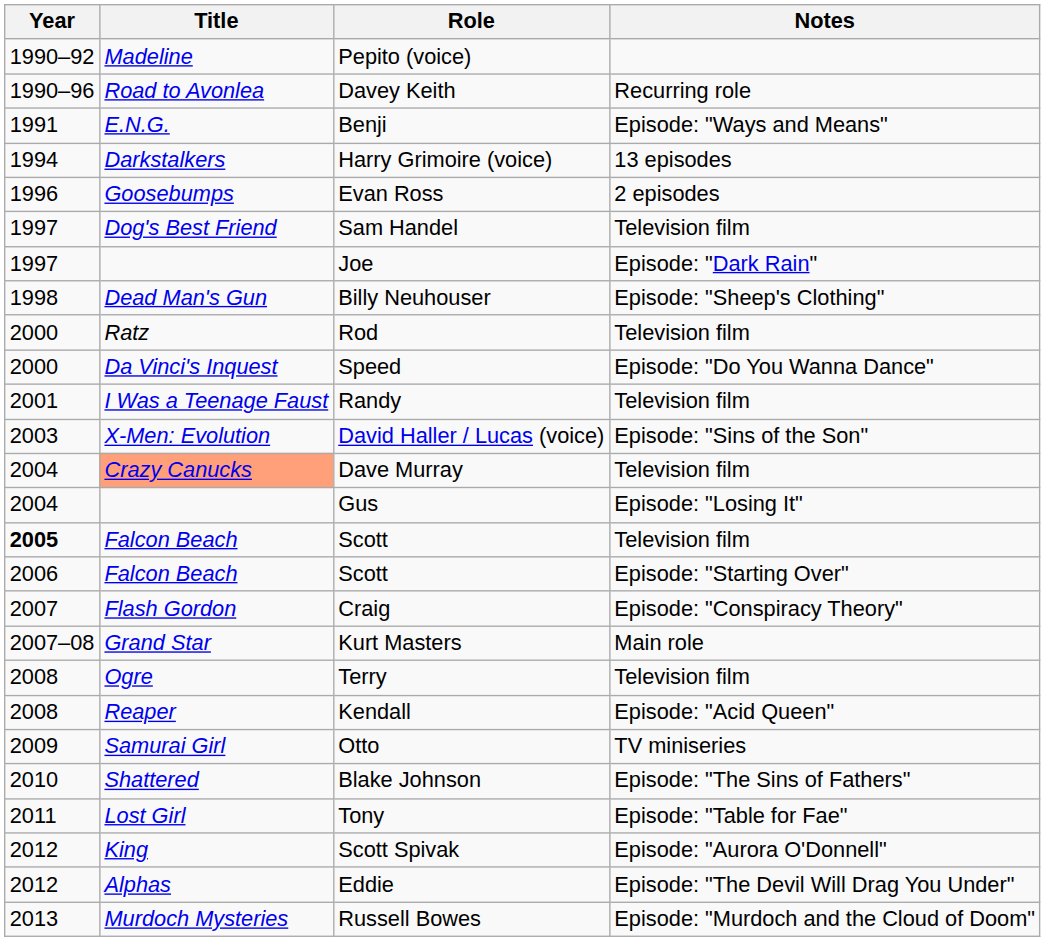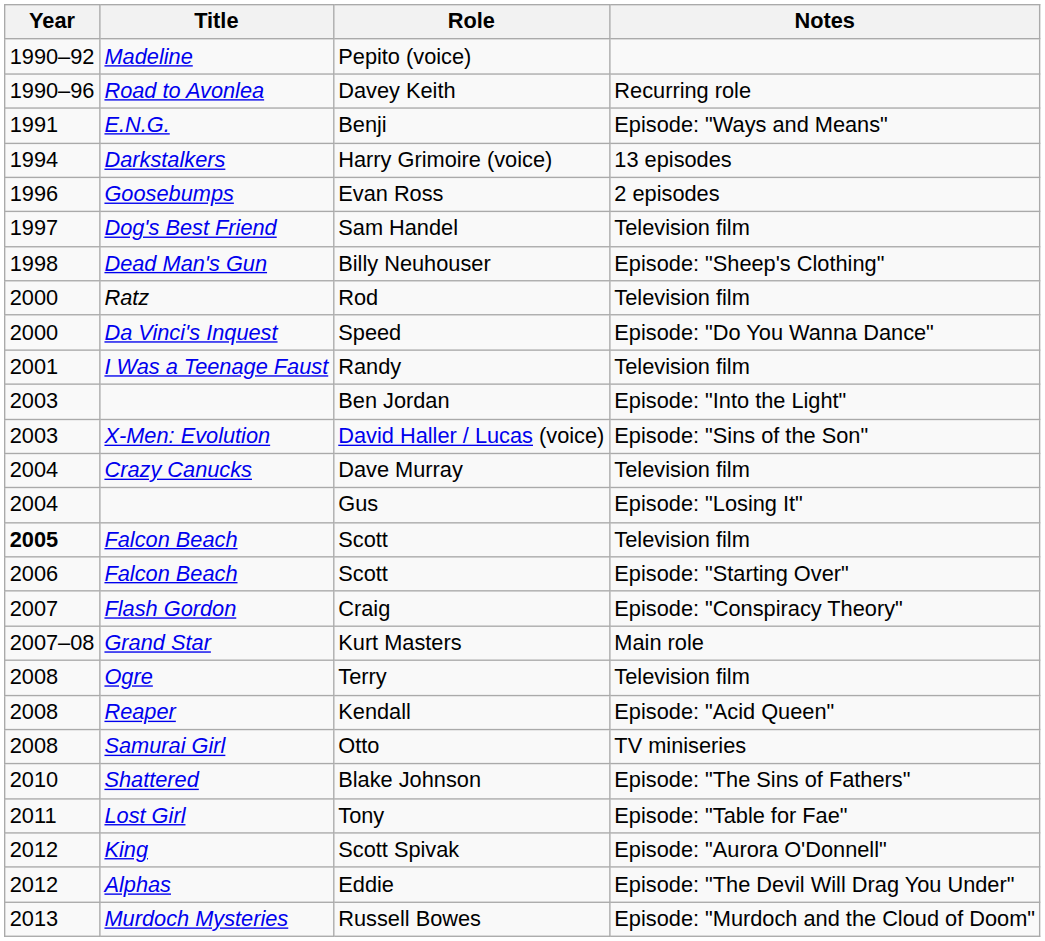 <table class="wikitable sortable">
 <tr>
 <th>Year</th>
 <th>Title</th>
 <th>Role</th>
 <th class="unsortable">Notes</th>
 </tr>
 <tr>
 <td>1990–92</td>
 <td><em><a href='#'>Madeline</a></em></td>
 <td>Pepito (voice)</td>
 <td></td>
 </tr>
 <tr>
 <td>1990–96</td>
 <td><em><a href='#'>Road to Avonlea</a></em></td>
 <td>Davey Keith</td>
 <td>Recurring role</td>
 </tr>
 <tr>
 <td>1991</td>
 <td><em><a href='#'>E.N.G.</a></em></td>
 <td>Benji</td>
 <td>Episode: "Ways and Means"</td>
 </tr>
 <tr>
 <td>1994</td>
 <td><em><a href='#'>Darkstalkers</a></em></td>
 <td>Harry Grimoire (voice)</td>
 <td>13 episodes</td>
 </tr>
 <tr>
 <td>1996</td>
 <td><em><a href='#'>Goosebumps</a></em></td>
 <td>Evan Ross</td>
 <td>2 episodes</td>
 </tr>
 <tr>
 <td>1997</td>
 <td><em><a href='#'>Dog's Best Friend</a></em></td>
 <td>Sam Handel</td>
 <td>Television film</td>
 </tr>
 <tr>
-<td>1997</td>
-<td><em></em></td>
-<td>Joe</td>
-<td>Episode: "<a href='#'>Dark Rain</a>"</td>
-</tr>
-<tr>
 <td>1998</td>
 <td><em><a href='#'>Dead Man's Gun</a></em></td>
 <td>Billy Neuhouser</td>
 <td>Episode: "Sheep's Clothing"</td>
 </tr>
 <tr>
 <td>2000</td>
 <td><em>Ratz</em></td>
 <td>Rod</td>
 <td>Television film</td>
 </tr>
 <tr>
 <td>2000</td>
 <td><em><a href='#'>Da Vinci's Inquest</a></em></td>
 <td>Speed</td>
 <td>Episode: "Do You Wanna Dance"</td>
 </tr>
 <tr>
 <td>2001</td>
 <td><em><a href='#'>I Was a Teenage Faust</a></em></td>
 <td>Randy</td>
 <td>Television film</td>
 </tr>
 <tr>
 <td>2003</td>
+<td><em></em></td>
+<td>Ben Jordan</td>
+<td>Episode: "Into the Light"</td>
+</tr>
+<tr>
+<td>2003</td>
 <td><em><a href='#'>X-Men: Evolution</a></em></td>
 <td><a href='#'>David Haller / Lucas</a> (voice)</td>
 <td>Episode: "Sins of the Son"</td>
 </tr>
 <tr>
 <td>2004</td>
-<td style="background: lightsalmon;"><em><a href='#'>Crazy Canucks</a></em></td>
+<td><em><a href='#'>Crazy Canucks</a></em></td>
 <td>Dave Murray</td>
 <td>Television film</td>
 </tr>
 <tr>
 <td>2004</td>
 <td><em></em></td>
 <td>Gus</td>
 <td>Episode: "Losing It"</td>
 </tr>
 <tr>
 <td><strong>2005</strong></td>
 <td><em><a href='#'>Falcon Beach</a></em></td>
 <td>Scott</td>
 <td>Television film</td>
 </tr>
 <tr>
 <td>2006</td>
 <td><em><a href='#'>Falcon Beach</a></em></td>
 <td>Scott</td>
 <td>Episode: "Starting Over"</td>
 </tr>
 <tr>
 <td>2007</td>
 <td><em><a href='#'>Flash Gordon</a></em></td>
 <td>Craig</td>
 <td>Episode: "Conspiracy Theory"</td>
 </tr>
 <tr>
 <td>2007–08</td>
 <td><em><a href='#'>Grand Star</a></em></td>
 <td>Kurt Masters</td>
 <td>Main role</td>
 </tr>
 <tr>
 <td>2008</td>
 <td><em><a href='#'>Ogre</a></em></td>
 <td>Terry</td>
 <td>Television film</td>
 </tr>
 <tr>
 <td>2008</td>
 <td><em><a href='#'>Reaper</a></em></td>
 <td>Kendall</td>
 <td>Episode: "Acid Queen"</td>
 </tr>
 <tr>
-<td>2009</td>
+<td>2008</td>
 <td><em><a href='#'>Samurai Girl</a></em></td>
 <td>Otto</td>
 <td>TV miniseries</td>
 </tr>
 <tr>
 <td>2010</td>
 <td><em><a href='#'>Shattered</a></em></td>
 <td>Blake Johnson</td>
 <td>Episode: "The Sins of Fathers"</td>
 </tr>
 <tr>
 <td>2011</td>
 <td><em><a href='#'>Lost Girl</a></em></td>
 <td>Tony</td>
 <td>Episode: "Table for Fae"</td>
 </tr>
 <tr>
 <td>2012</td>
 <td><em><a href='#'>King</a></em></td>
 <td>Scott Spivak</td>
 <td>Episode: "Aurora O'Donnell"</td>
 </tr>
 <tr>
 <td>2012</td>
 <td><em><a href='#'>Alphas</a></em></td>
 <td>Eddie</td>
 <td>Episode: "The Devil Will Drag You Under"</td>
 </tr>
 <tr>
 <td>2013</td>
 <td><em><a href='#'>Murdoch Mysteries</a></em></td>
 <td>Russell Bowes</td>
 <td>Episode: "Murdoch and the Cloud of Doom"</td>
 </tr>
 </table>
